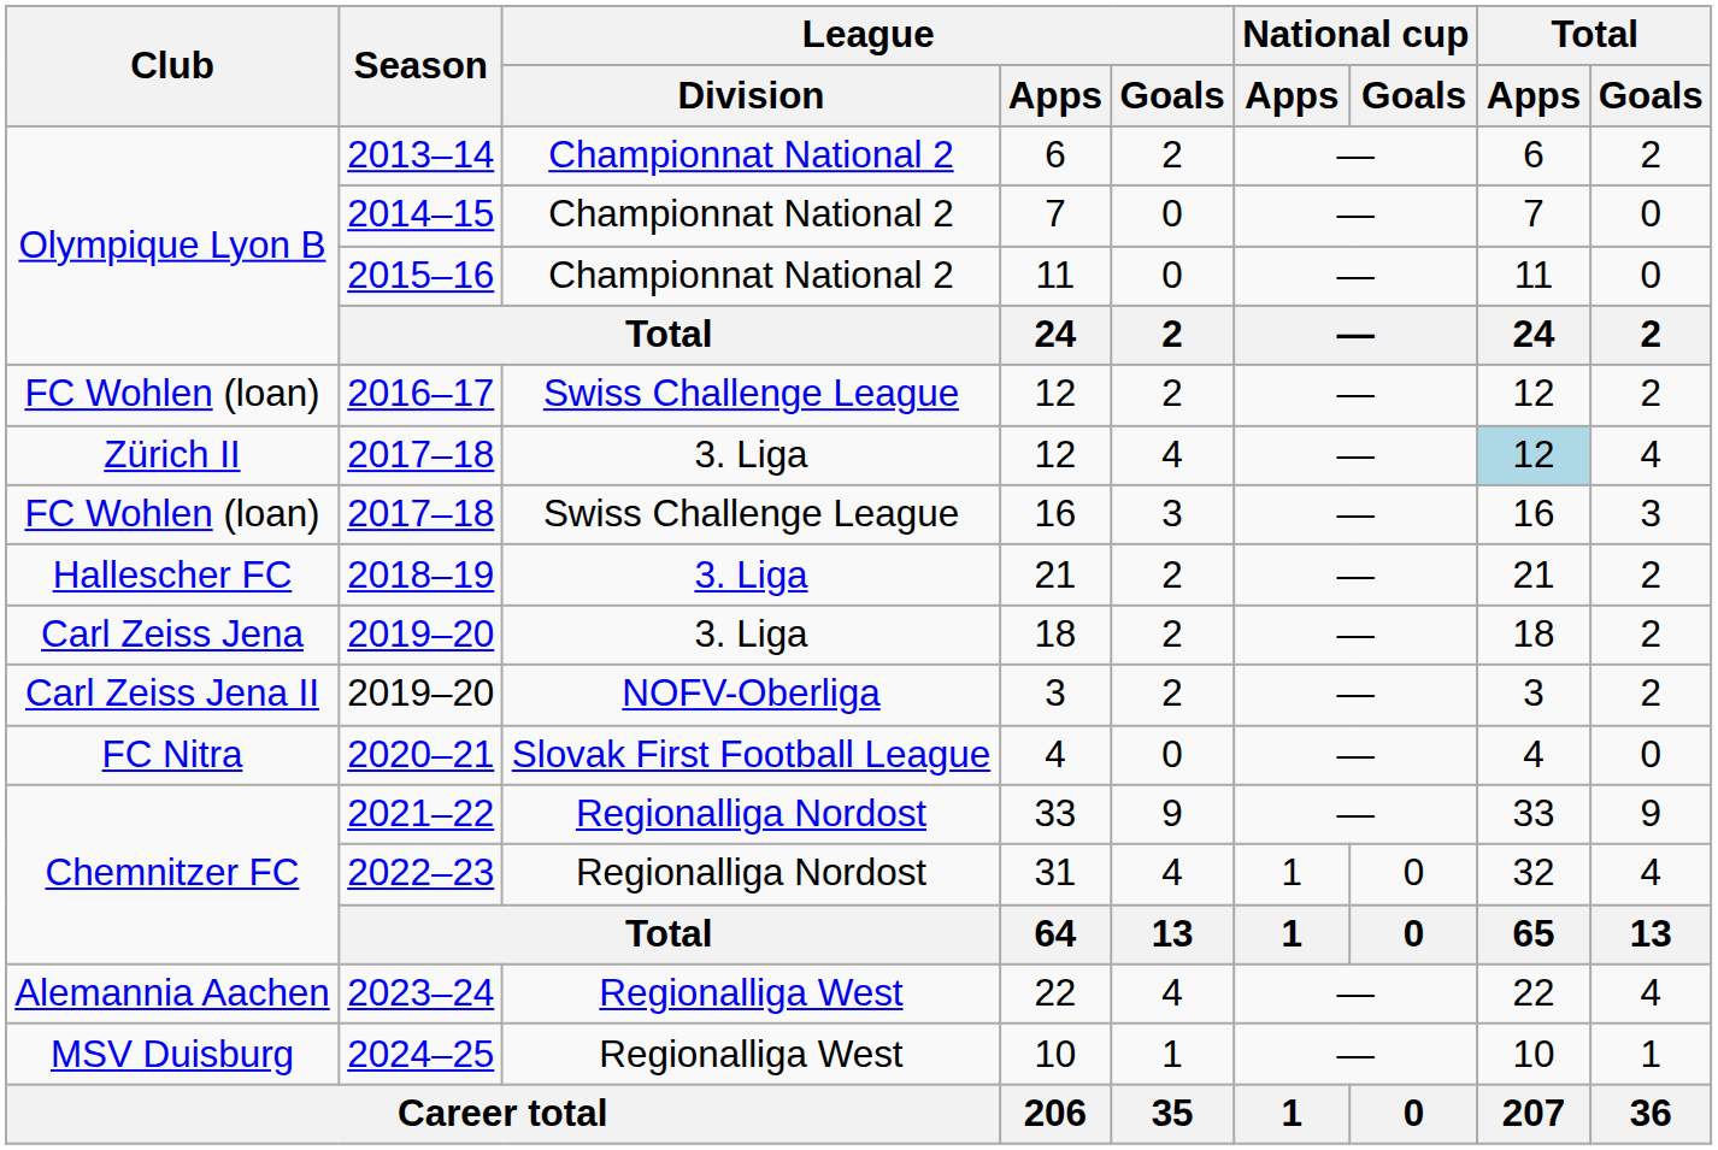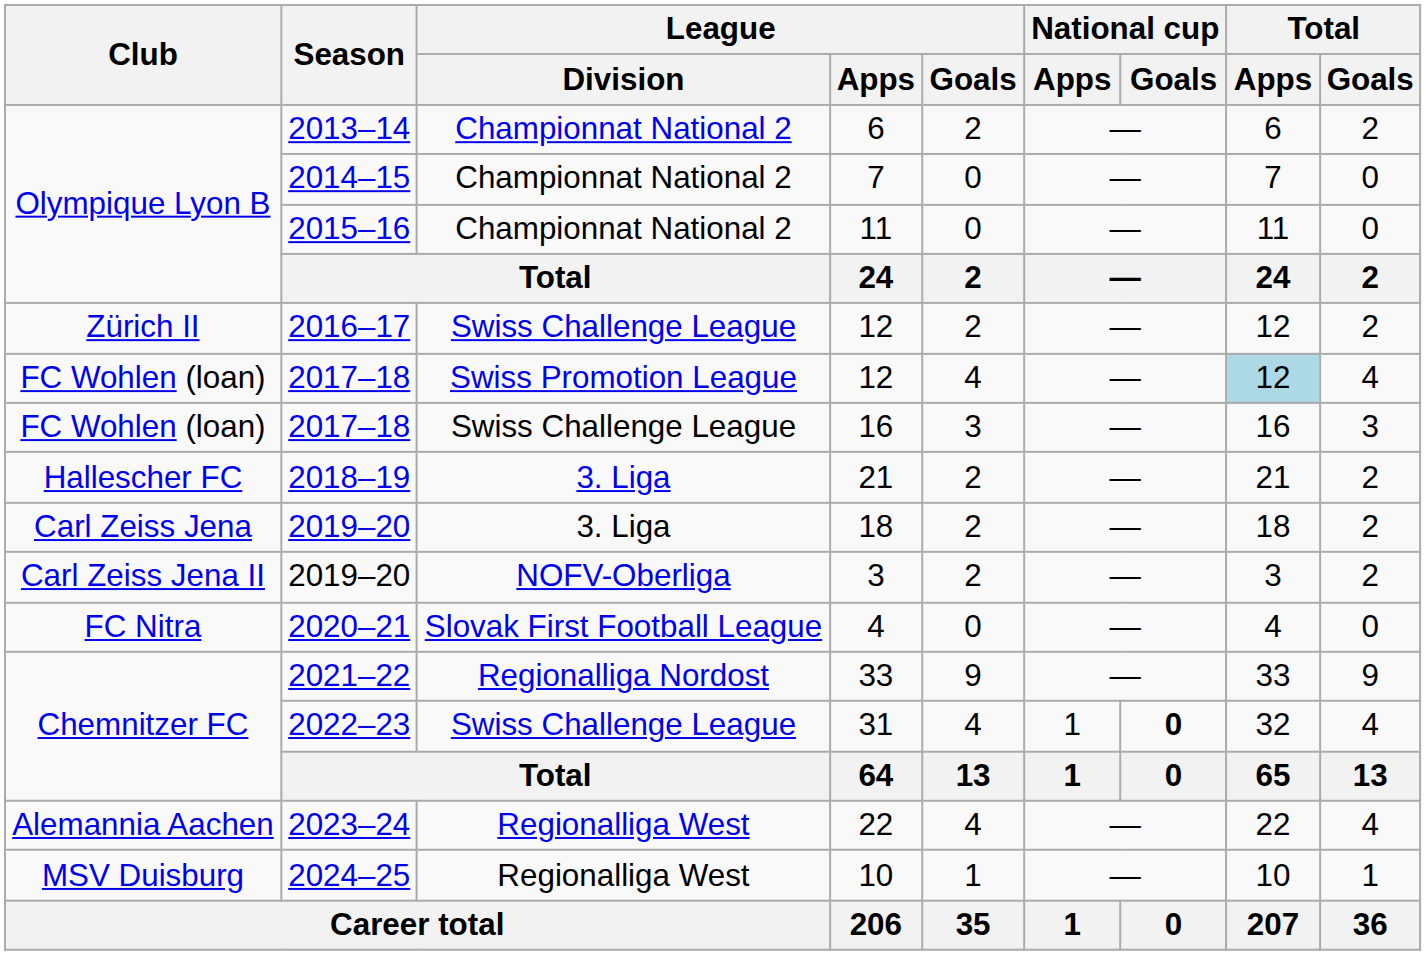 <table class="wikitable" style="text-align: center">
 <tr>
 <th rowspan="2">Club</th>
 <th rowspan="2">Season</th>
 <th colspan="3">League</th>
 <th colspan="2">National cup</th>
 <th colspan="2">Total</th>
 </tr>
 <tr>
 <th>Division</th>
 <th>Apps</th>
 <th>Goals</th>
 <th>Apps</th>
 <th>Goals</th>
 <th>Apps</th>
 <th>Goals</th>
 </tr>
 <tr>
 <td rowspan="4"><a href='#'>Olympique Lyon B</a></td>
 <td><a href='#'>2013–14</a></td>
 <td><a href='#'>Championnat National 2</a></td>
 <td>6</td>
 <td>2</td>
 <td colspan=2>—</td>
 <td>6</td>
 <td>2</td>
 </tr>
 <tr>
 <td><a href='#'>2014–15</a></td>
 <td>Championnat National 2</td>
 <td>7</td>
 <td>0</td>
 <td colspan=2>—</td>
 <td>7</td>
 <td>0</td>
 </tr>
 <tr>
 <td><a href='#'>2015–16</a></td>
 <td>Championnat National 2</td>
 <td>11</td>
 <td>0</td>
 <td colspan=2>—</td>
 <td>11</td>
 <td>0</td>
 </tr>
 <tr>
 <th colspan="2">Total</th>
 <th>24</th>
 <th>2</th>
 <th colspan=2>—</th>
 <th>24</th>
 <th>2</th>
 </tr>
 <tr>
-<td><a href='#'>FC Wohlen</a> (loan)</td>
+<td><a href='#'>Zürich II</a></td>
 <td><a href='#'>2016–17</a></td>
 <td><a href='#'>Swiss Challenge League</a></td>
 <td>12</td>
 <td>2</td>
 <td colspan="2">—</td>
 <td>12</td>
 <td>2</td>
 </tr>
 <tr>
-<td><a href='#'>Zürich II</a></td>
+<td><a href='#'>FC Wohlen</a> (loan)</td>
 <td><a href='#'>2017–18</a></td>
-<td>3. Liga</td>
+<td><a href='#'>Swiss Promotion League</a></td>
 <td>12</td>
 <td>4</td>
 <td colspan="2">—</td>
 <td style="background: lightblue;">12</td>
 <td>4</td>
 </tr>
 <tr>
 <td><a href='#'>FC Wohlen</a> (loan)</td>
 <td><a href='#'>2017–18</a></td>
 <td>Swiss Challenge League</td>
 <td>16</td>
 <td>3</td>
 <td colspan="2">—</td>
 <td>16</td>
 <td>3</td>
 </tr>
 <tr>
 <td><a href='#'>Hallescher FC</a></td>
 <td><a href='#'>2018–19</a></td>
 <td><a href='#'>3. Liga</a></td>
 <td>21</td>
 <td>2</td>
 <td colspan="2">—</td>
 <td>21</td>
 <td>2</td>
 </tr>
 <tr>
 <td><a href='#'>Carl Zeiss Jena</a></td>
 <td><a href='#'>2019–20</a></td>
 <td>3. Liga</td>
 <td>18</td>
 <td>2</td>
 <td colspan="2">—</td>
 <td>18</td>
 <td>2</td>
 </tr>
 <tr>
 <td><a href='#'>Carl Zeiss Jena II</a></td>
 <td>2019–20</td>
 <td><a href='#'>NOFV-Oberliga</a></td>
 <td>3</td>
 <td>2</td>
 <td colspan="2">—</td>
 <td>3</td>
 <td>2</td>
 </tr>
 <tr>
 <td><a href='#'>FC Nitra</a></td>
 <td><a href='#'>2020–21</a></td>
 <td><a href='#'>Slovak First Football League</a></td>
 <td>4</td>
 <td>0</td>
 <td colspan="2">—</td>
 <td>4</td>
 <td>0</td>
 </tr>
 <tr>
 <td rowspan="3"><a href='#'>Chemnitzer FC</a></td>
 <td><a href='#'>2021–22</a></td>
 <td><a href='#'>Regionalliga Nordost</a></td>
 <td>33</td>
 <td>9</td>
 <td colspan="2">—</td>
 <td>33</td>
 <td>9</td>
 </tr>
 <tr>
 <td><a href='#'>2022–23</a></td>
-<td>Regionalliga Nordost</td>
+<td><a href='#'>Swiss Challenge League</a></td>
 <td>31</td>
 <td>4</td>
 <td>1</td>
-<td>0</td>
+<td><strong>0</strong></td>
 <td>32</td>
 <td>4</td>
 </tr>
 <tr>
 <th colspan="2">Total</th>
 <th>64</th>
 <th>13</th>
 <th>1</th>
 <th>0</th>
 <th>65</th>
 <th>13</th>
 </tr>
 <tr>
 <td><a href='#'>Alemannia Aachen</a></td>
 <td><a href='#'>2023–24</a></td>
 <td><a href='#'>Regionalliga West</a></td>
 <td>22</td>
 <td>4</td>
 <td colspan="2">—</td>
 <td>22</td>
 <td>4</td>
 </tr>
 <tr>
 <td><a href='#'>MSV Duisburg</a></td>
 <td><a href='#'>2024–25</a></td>
 <td>Regionalliga West</td>
 <td>10</td>
 <td>1</td>
 <td colspan="2">—</td>
 <td>10</td>
 <td>1</td>
 </tr>
 <tr>
 <th colspan="3">Career total</th>
 <th>206</th>
 <th>35</th>
 <th>1</th>
 <th>0</th>
 <th>207</th>
 <th>36</th>
 </tr>
 </table>
